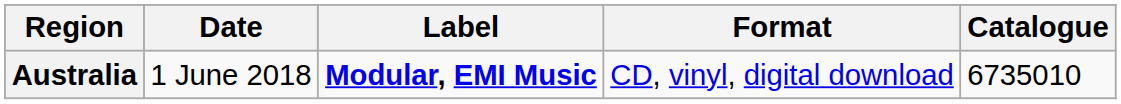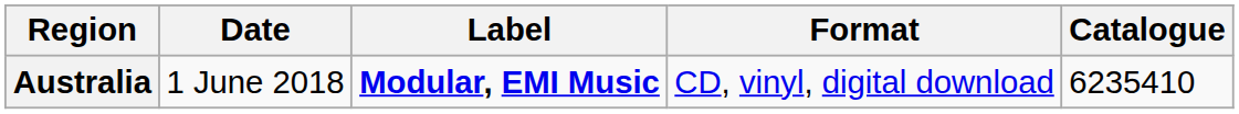 <table class="wikitable plainrowheaders">
 <tr>
 <th>Region</th>
 <th>Date</th>
 <th>Label</th>
 <th>Format</th>
 <th>Catalogue</th>
 </tr>
 <tr>
 <th scope="row">Australia</th>
 <td>1 June 2018</td>
 <td><strong><a href='#'>Modular</a>, <a href='#'>EMI Music</a></strong></td>
 <td><a href='#'>CD</a>, <a href='#'>vinyl</a>, <a href='#'>digital download</a></td>
-<td>6735010</td>
+<td>6235410</td>
 </tr>
 </table>
